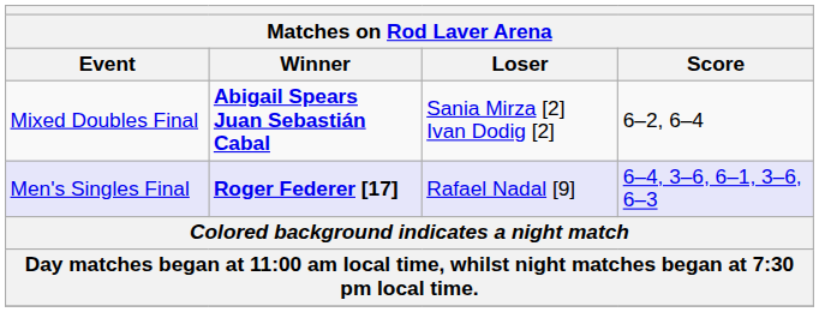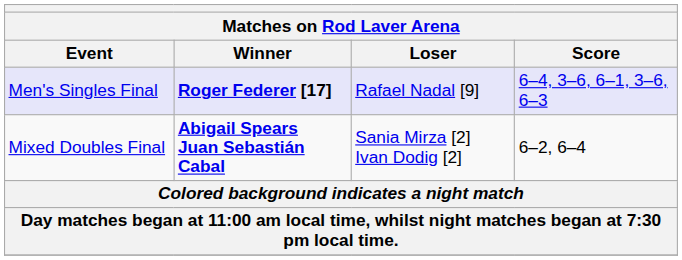 <table class="wikitable collapsible uncollapsed" style="margin:1em auto;">
 <tr>
 <th colspan=4></th>
 </tr>
 <tr>
 <th colspan=4><strong>Matches on <a href='#'>Rod Laver Arena</a></strong></th>
 </tr>
 <tr>
 <th style="width:220px;">Event</th>
 <th style="width:220px;">Winner</th>
 <th style="width:220px;">Loser</th>
 <th style="width:220px;">Score</th>
 </tr>
+<tr bgcolor="lavender">
+<td><a href='#'>Men's Singles Final</a></td>
+<td><strong> <a href='#'>Roger Federer</a> [17]</strong></td>
+<td> <a href='#'>Rafael Nadal</a> [9]</td>
+<td><a href='#'>6–4, 3–6, 6–1, 3–6, 6–3</a></td>
+</tr>
 <tr>
 <td><a href='#'>Mixed Doubles Final</a></td>
 <td><strong> <a href='#'>Abigail Spears</a><br> <a href='#'>Juan Sebastián Cabal</a></strong></td>
 <td> <a href='#'>Sania Mirza</a> [2]<br> <a href='#'>Ivan Dodig</a> [2]</td>
 <td>6–2, 6–4</td>
-</tr>
-<tr bgcolor="lavender">
-<td><a href='#'>Men's Singles Final</a></td>
-<td><strong> <a href='#'>Roger Federer</a> [17]</strong></td>
-<td> <a href='#'>Rafael Nadal</a> [9]</td>
-<td><a href='#'>6–4, 3–6, 6–1, 3–6, 6–3</a></td>
 </tr>
 <tr>
 <th colspan=4><em>Colored background indicates a night match</em></th>
 </tr>
 <tr>
 <th colspan=4>Day matches began at 11:00 am local time, whilst night matches began at 7:30 pm local time.</th>
 </tr>
 <tr>
 </tr>
 </table>
